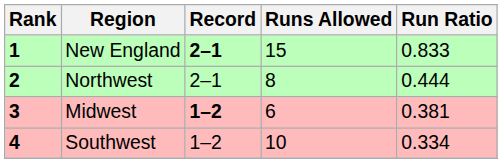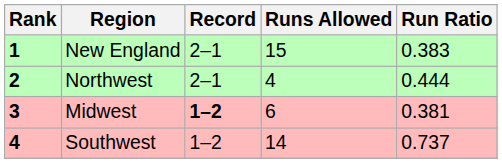 <table class="wikitable">
 <tr>
 <th>Rank</th>
 <th>Region</th>
 <th>Record</th>
 <th>Runs Allowed</th>
 <th>Run Ratio</th>
 </tr>
 <tr bgcolor=#bbffbb>
 <td><strong>1</strong></td>
 <td>New England</td>
-<td><strong>2–1</strong></td>
+<td>2–1</td>
 <td>15</td>
-<td>0.833</td>
+<td>0.383</td>
 </tr>
 <tr bgcolor=#bbffbb>
 <td><strong>2</strong></td>
 <td>Northwest</td>
 <td>2–1</td>
-<td>8</td>
+<td>4</td>
 <td>0.444</td>
 </tr>
 <tr bgcolor=#ffbbbb>
 <td><strong>3</strong></td>
 <td>Midwest</td>
 <td><strong>1–2</strong></td>
 <td>6</td>
 <td>0.381</td>
 </tr>
 <tr bgcolor=#ffbbbb>
 <td><strong>4</strong></td>
 <td>Southwest</td>
 <td>1–2</td>
-<td>10</td>
-<td>0.334</td>
+<td>14</td>
+<td>0.737</td>
 </tr>
 <tr>
 </tr>
 </table>
